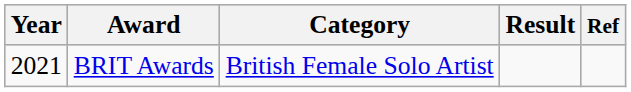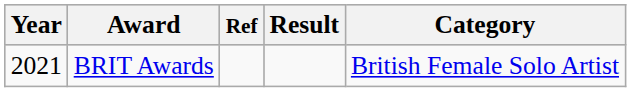 <table class="wikitable">
 <tr>
 <th>Year</th>
 <th>Award</th>
+<th><small>Ref</small></th>
+<th>Result</th>
 <th>Category</th>
-<th>Result</th>
-<th><small>Ref</small></th>
 </tr>
 <tr>
 <td>2021</td>
 <td><a href='#'>BRIT Awards</a></td>
+<td align="center"></td>
+<td></td>
 <td><a href='#'>British Female Solo Artist</a></td>
-<td></td>
-<td align="center"></td>
 </tr>
 </table>
